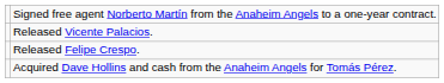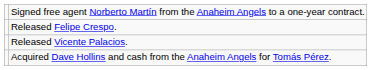 <table class="wikitable">
 <tr>
 <td></td>
 <td>Signed free agent <a href='#'>Norberto Martín</a> from the <a href='#'>Anaheim Angels</a> to a one-year contract.</td>
 </tr>
 <tr>
 <td></td>
-<td>Released <a href='#'>Vicente Palacios</a>.</td>
+<td>Released <a href='#'>Felipe Crespo</a>.</td>
 </tr>
 <tr>
 <td></td>
-<td>Released <a href='#'>Felipe Crespo</a>.</td>
+<td>Released <a href='#'>Vicente Palacios</a>.</td>
 </tr>
 <tr>
 <td></td>
 <td>Acquired <a href='#'>Dave Hollins</a> and cash from the <a href='#'>Anaheim Angels</a> for <a href='#'>Tomás Pérez</a>.</td>
 </tr>
 </table>
